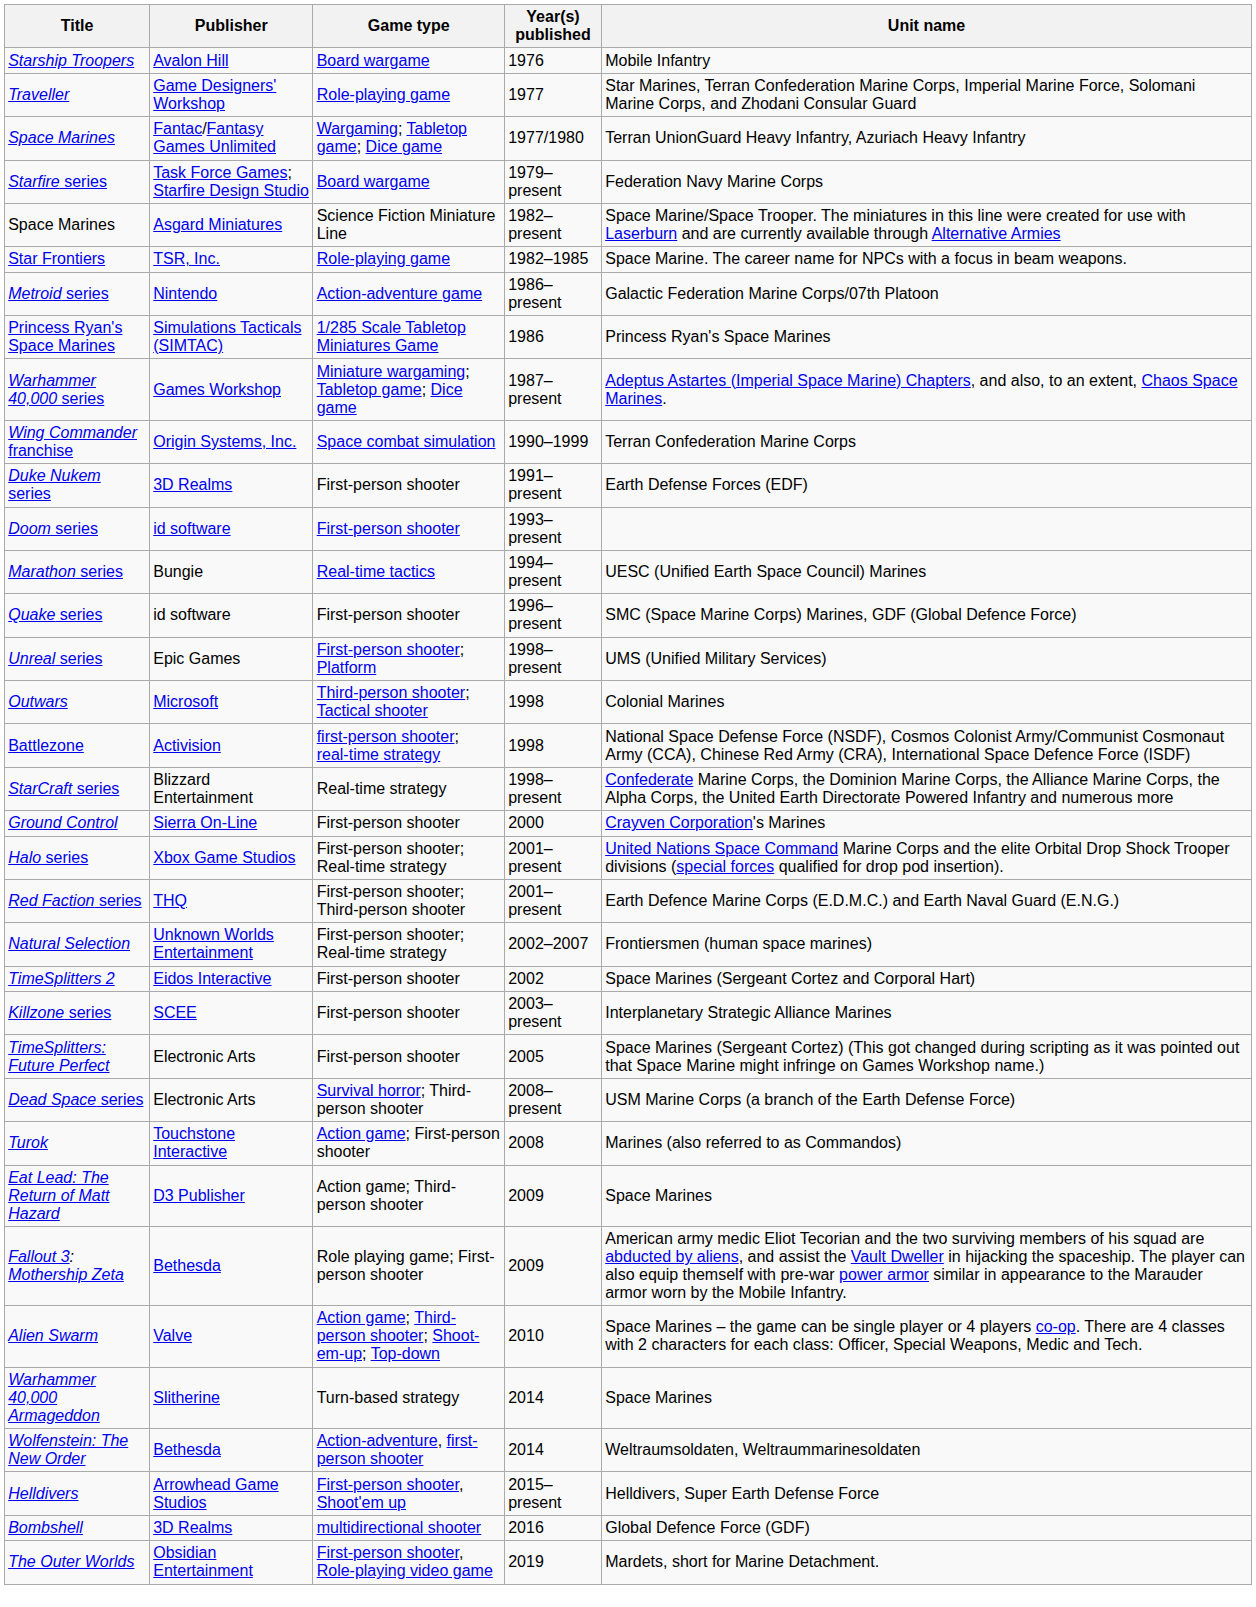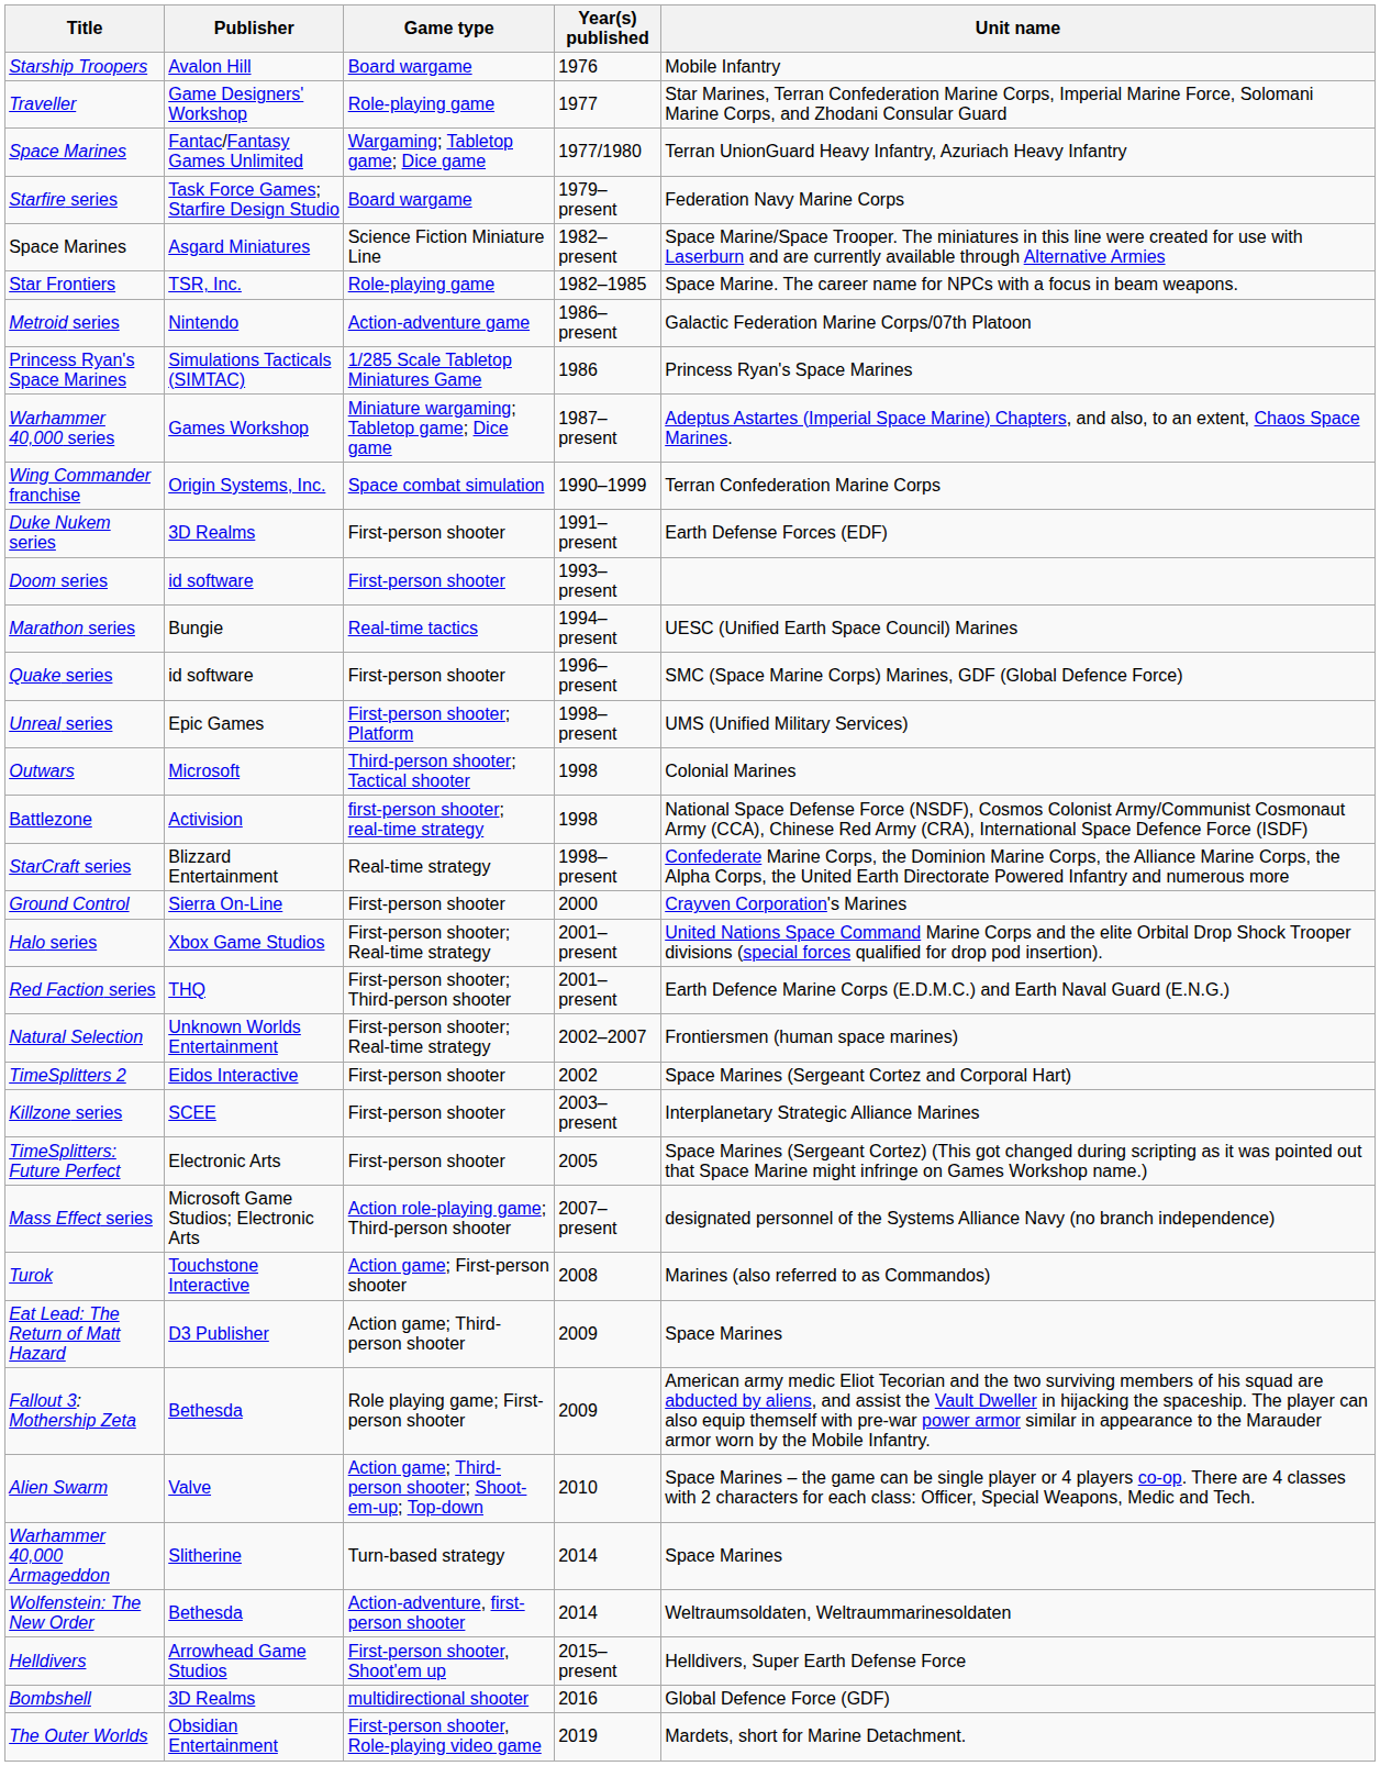 <table class="wikitable">
 <tr>
 <th>Title</th>
 <th>Publisher</th>
 <th>Game type</th>
 <th>Year(s) published</th>
 <th>Unit name</th>
 </tr>
 <tr>
 <td><em><a href='#'>Starship Troopers</a></em></td>
 <td><a href='#'>Avalon Hill</a></td>
 <td><a href='#'>Board wargame</a></td>
 <td>1976</td>
 <td>Mobile Infantry</td>
 </tr>
 <tr>
 <td><em><a href='#'>Traveller</a></em></td>
 <td><a href='#'>Game Designers' Workshop</a></td>
 <td><a href='#'>Role-playing game</a></td>
 <td>1977</td>
 <td>Star Marines, Terran Confederation Marine Corps, Imperial Marine Force, Solomani Marine Corps, and Zhodani Consular Guard</td>
 </tr>
 <tr>
 <td><em><a href='#'>Space Marines</a></em></td>
 <td><a href='#'>Fantac</a>/<a href='#'>Fantasy Games Unlimited</a></td>
 <td><a href='#'>Wargaming</a>; <a href='#'>Tabletop game</a>; <a href='#'>Dice game</a></td>
 <td>1977/1980</td>
 <td>Terran UnionGuard Heavy Infantry, Azuriach Heavy Infantry</td>
 </tr>
 <tr>
 <td><a href='#'><em>Starfire</em> series</a></td>
 <td><a href='#'>Task Force Games</a>; <a href='#'>Starfire Design Studio</a></td>
 <td><a href='#'>Board wargame</a></td>
 <td>1979–present</td>
 <td>Federation Navy Marine Corps</td>
 </tr>
 <tr>
 <td>Space Marines</td>
 <td><a href='#'>Asgard Miniatures</a></td>
 <td>Science Fiction Miniature Line</td>
 <td>1982–present</td>
 <td>Space Marine/Space Trooper.  The miniatures in this line were created for use with <a href='#'>Laserburn</a> and are currently available through <a href='#'>Alternative Armies</a></td>
 </tr>
 <tr>
 <td><a href='#'>Star Frontiers</a></td>
 <td><a href='#'>TSR, Inc.</a></td>
 <td><a href='#'>Role-playing game</a></td>
 <td>1982–1985</td>
 <td>Space Marine.  The career name for NPCs with a focus in beam weapons.</td>
 </tr>
 <tr>
 <td><a href='#'><em>Metroid</em> series</a></td>
 <td><a href='#'>Nintendo</a></td>
 <td><a href='#'>Action-adventure game</a></td>
 <td>1986–present</td>
 <td>Galactic Federation Marine Corps/07th Platoon</td>
 </tr>
 <tr>
 <td><a href='#'>Princess Ryan's Space Marines</a></td>
 <td><a href='#'>Simulations Tacticals (SIMTAC)</a></td>
 <td><a href='#'>1/285 Scale Tabletop Miniatures Game </a></td>
 <td>1986</td>
 <td>Princess Ryan's Space Marines</td>
 </tr>
 <tr>
 <td><a href='#'><em>Warhammer 40,000</em> series</a></td>
 <td><a href='#'>Games Workshop</a></td>
 <td><a href='#'>Miniature wargaming</a>; <a href='#'>Tabletop game</a>; <a href='#'>Dice game</a></td>
 <td>1987–present</td>
 <td><a href='#'>Adeptus Astartes (Imperial Space Marine) Chapters</a>, and also, to an extent, <a href='#'>Chaos Space Marines</a>.</td>
 </tr>
 <tr>
 <td><a href='#'><em>Wing Commander</em> franchise</a></td>
 <td><a href='#'> Origin Systems, Inc.</a></td>
 <td><a href='#'>Space combat simulation</a></td>
 <td>1990–1999</td>
 <td>Terran Confederation Marine Corps</td>
 </tr>
 <tr>
 <td><a href='#'><em>Duke Nukem</em> series</a></td>
 <td><a href='#'>3D Realms</a></td>
 <td>First-person shooter</td>
 <td>1991–present</td>
 <td>Earth Defense Forces (EDF)</td>
 </tr>
 <tr>
 </tr>
 <tr>
 <td><a href='#'><em>Doom</em> series</a></td>
 <td><a href='#'>id software</a></td>
 <td><a href='#'>First-person shooter</a></td>
 <td>1993–present</td>
 <td></td>
 </tr>
 <tr>
 <td><a href='#'><em>Marathon</em> series</a></td>
 <td>Bungie</td>
 <td><a href='#'>Real-time tactics</a></td>
 <td>1994–present</td>
 <td>UESC (Unified Earth Space Council) Marines</td>
 </tr>
 <tr>
 <td><a href='#'><em>Quake</em> series</a></td>
 <td>id software</td>
 <td>First-person shooter</td>
 <td>1996–present</td>
 <td>SMC (Space Marine Corps) Marines, GDF (Global Defence Force)</td>
 </tr>
 <tr>
 <td><a href='#'><em>Unreal</em> series</a></td>
 <td>Epic Games</td>
 <td><a href='#'>First-person shooter</a>; <a href='#'>Platform</a></td>
 <td>1998–present</td>
 <td>UMS (Unified Military Services)</td>
 </tr>
 <tr>
 <td><em><a href='#'>Outwars</a></em></td>
 <td><a href='#'>Microsoft</a></td>
 <td><a href='#'>Third-person shooter</a>; <a href='#'>Tactical shooter</a></td>
 <td>1998</td>
 <td>Colonial Marines</td>
 </tr>
 <tr>
 <td><a href='#'>Battlezone</a></td>
 <td><a href='#'>Activision</a></td>
 <td><a href='#'>first-person shooter</a>;<br><a href='#'>real-time strategy</a></td>
 <td>1998</td>
 <td>National Space Defense Force (NSDF), Cosmos Colonist Army/Communist Cosmonaut Army (CCA), Chinese Red Army (CRA), International Space Defence Force (ISDF)</td>
 </tr>
 <tr>
 <td><a href='#'><em>StarCraft</em> series</a></td>
 <td>Blizzard Entertainment</td>
 <td>Real-time strategy</td>
 <td>1998–present</td>
 <td><a href='#'>Confederate</a> Marine Corps, the Dominion Marine Corps, the Alliance Marine Corps, the Alpha Corps, the United Earth Directorate Powered Infantry and numerous more</td>
 </tr>
 <tr>
 <td><em><a href='#'>Ground Control</a></em></td>
 <td><a href='#'>Sierra On-Line</a></td>
 <td>First-person shooter</td>
 <td>2000</td>
 <td><a href='#'>Crayven Corporation</a>'s Marines</td>
 </tr>
 <tr>
 <td><a href='#'><em>Halo</em> series</a></td>
 <td><a href='#'>Xbox Game Studios</a></td>
 <td>First-person shooter; Real-time strategy</td>
 <td>2001–present</td>
 <td><a href='#'>United Nations Space Command</a> Marine Corps and the elite Orbital Drop Shock Trooper divisions (<a href='#'>special forces</a> qualified for drop pod insertion).</td>
 </tr>
 <tr>
 <td><a href='#'><em>Red Faction</em> series</a></td>
 <td><a href='#'>THQ</a></td>
 <td>First-person shooter; Third-person shooter</td>
 <td>2001–present</td>
 <td>Earth Defence Marine Corps (E.D.M.C.) and Earth Naval Guard (E.N.G.)</td>
 </tr>
 <tr>
 <td><em><a href='#'>Natural Selection</a></em></td>
 <td><a href='#'>Unknown Worlds Entertainment</a></td>
 <td>First-person shooter; Real-time strategy</td>
 <td>2002–2007</td>
 <td>Frontiersmen (human space marines)</td>
 </tr>
 <tr>
 <td><em><a href='#'>TimeSplitters 2</a></em></td>
 <td><a href='#'>Eidos Interactive</a></td>
 <td>First-person shooter</td>
 <td>2002</td>
 <td>Space Marines (Sergeant Cortez and Corporal Hart)</td>
 </tr>
 <tr>
 <td><a href='#'><em>Killzone</em> series</a></td>
 <td><a href='#'>SCEE</a></td>
 <td>First-person shooter</td>
 <td>2003–present</td>
 <td>Interplanetary Strategic Alliance Marines</td>
 </tr>
 <tr>
 <td><em><a href='#'>TimeSplitters: Future Perfect</a></em></td>
 <td>Electronic Arts</td>
 <td>First-person shooter</td>
 <td>2005</td>
 <td>Space Marines (Sergeant Cortez) (This got changed during scripting as it was pointed out that Space Marine might infringe on Games Workshop name.)</td>
 </tr>
 <tr>
-<td><a href='#'><em>Dead Space</em> series</a></td>
-<td>Electronic Arts</td>
-<td><a href='#'>Survival horror</a>; Third-person shooter</td>
-<td>2008–present</td>
-<td>USM Marine Corps (a branch of the Earth Defense Force)</td>
+<td><a href='#'><em>Mass Effect</em> series</a></td>
+<td>Microsoft Game Studios; Electronic Arts</td>
+<td><a href='#'>Action role-playing game</a>; Third-person shooter</td>
+<td>2007–present</td>
+<td>designated personnel of the Systems Alliance Navy (no branch independence)</td>
 </tr>
 <tr>
 <td><em><a href='#'>Turok</a></em></td>
 <td><a href='#'>Touchstone Interactive</a></td>
 <td><a href='#'>Action game</a>; First-person shooter</td>
 <td>2008</td>
 <td>Marines (also referred to as Commandos)</td>
 </tr>
 <tr>
 <td><em><a href='#'>Eat Lead: The Return of Matt Hazard</a></em></td>
 <td><a href='#'>D3 Publisher</a></td>
 <td>Action game; Third-person shooter</td>
 <td>2009</td>
 <td>Space Marines</td>
 </tr>
 <tr>
 <td><em><a href='#'>Fallout 3</a>: <a href='#'>Mothership Zeta</a></em></td>
 <td><a href='#'>Bethesda</a></td>
 <td>Role playing game; First-person shooter</td>
 <td>2009</td>
 <td>American army medic Eliot Tecorian and the two surviving members of his squad are <a href='#'>abducted by aliens</a>, and assist the <a href='#'>Vault Dweller</a> in hijacking the spaceship. The player can also equip themself with pre-war <a href='#'>power armor</a> similar in appearance to the Marauder armor worn by the Mobile Infantry.</td>
 </tr>
 <tr>
 <td><em><a href='#'>Alien Swarm</a></em></td>
 <td><a href='#'>Valve</a></td>
 <td><a href='#'>Action game</a>; <a href='#'>Third-person shooter</a>; <a href='#'>Shoot-em-up</a>; <a href='#'>Top-down</a></td>
 <td>2010</td>
 <td>Space Marines – the game can be single player or 4 players <a href='#'>co-op</a>. There are 4 classes with 2 characters for each class: Officer, Special Weapons, Medic and Tech.</td>
 </tr>
 <tr>
 <td><em><a href='#'>Warhammer 40,000 Armageddon</a></em></td>
 <td><a href='#'>Slitherine</a></td>
 <td>Turn-based strategy</td>
 <td>2014</td>
 <td>Space Marines</td>
 </tr>
 <tr>
 <td><em><a href='#'>Wolfenstein: The New Order</a></em></td>
 <td><a href='#'>Bethesda</a></td>
 <td><a href='#'>Action-adventure</a>, <a href='#'>first-person shooter</a></td>
 <td>2014</td>
 <td>Weltraumsoldaten, Weltraummarinesoldaten</td>
 </tr>
 <tr>
 <td><em><a href='#'>Helldivers</a></em></td>
 <td><a href='#'>Arrowhead Game Studios</a></td>
 <td><a href='#'>First-person shooter</a>, <a href='#'>Shoot'em up</a></td>
 <td>2015–present</td>
 <td>Helldivers, Super Earth Defense Force</td>
 </tr>
 <tr>
 <td><em><a href='#'>Bombshell</a></em></td>
 <td><a href='#'>3D Realms</a></td>
 <td><a href='#'>multidirectional shooter</a></td>
 <td>2016</td>
 <td>Global Defence Force (GDF)</td>
 </tr>
 <tr>
 <td><em><a href='#'>The Outer Worlds</a></em></td>
 <td><a href='#'>Obsidian Entertainment</a></td>
 <td><a href='#'>First-person shooter</a>, <a href='#'>Role-playing video game</a></td>
 <td>2019</td>
 <td>Mardets, short for Marine Detachment.</td>
 </tr>
 </table>
